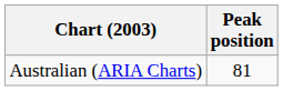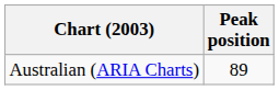 <table class="wikitable">
 <tr>
 <th>Chart (2003)</th>
 <th>Peak<br>position</th>
 </tr>
 <tr>
 <td>Australian (<a href='#'>ARIA Charts</a>)</td>
-<td align="center">81</td>
+<td align="center">89</td>
 </tr>
 </table>
